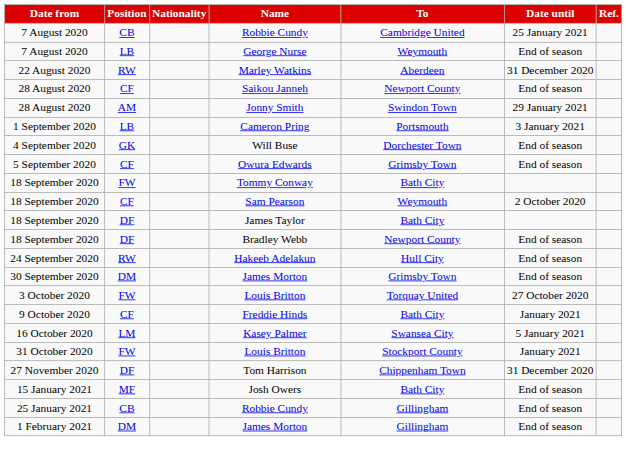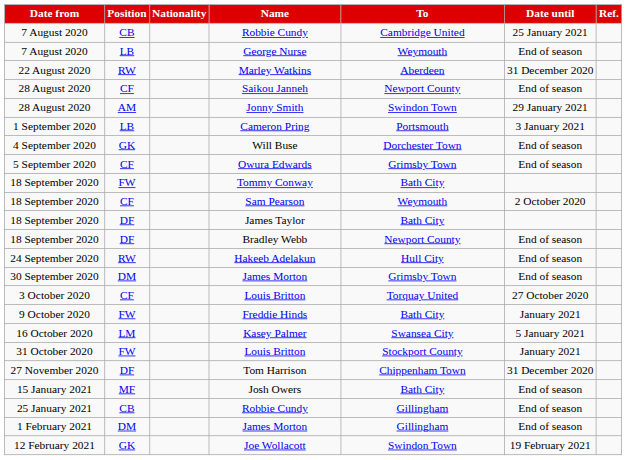 <table class="wikitable"  style="text-align:center; font-size:90%; ">
 <tr>
 <th style="background:#DD0000; color:#FFFFFF; width:120px;">Date from</th>
 <th style="background:#DD0000; color:#FFFFFF; width:50px;">Position</th>
 <th style="background:#DD0000; color:#FFFFFF; width:50px;">Nationality</th>
 <th style="background:#DD0000; color:#FFFFFF; width:160px;">Name</th>
 <th style="background:#DD0000; color:#FFFFFF; width:200px;">To</th>
 <th style="background:#DD0000; color:#FFFFFF; width:110px;">Date until</th>
 <th style="background:#DD0000; color:#FFFFFF; width:25px;">Ref.</th>
 </tr>
 <tr>
 <td>7 August 2020</td>
 <td><a href='#'>CB</a></td>
 <td></td>
 <td><a href='#'>Robbie Cundy</a></td>
 <td> <a href='#'>Cambridge United</a></td>
 <td>25 January 2021</td>
 <td></td>
 </tr>
 <tr>
 <td>7 August 2020</td>
 <td><a href='#'>LB</a></td>
 <td></td>
 <td><a href='#'>George Nurse</a></td>
 <td> <a href='#'>Weymouth</a></td>
 <td>End of season</td>
 <td></td>
 </tr>
 <tr>
 <td>22 August 2020</td>
 <td><a href='#'>RW</a></td>
 <td></td>
 <td><a href='#'>Marley Watkins</a></td>
 <td> <a href='#'>Aberdeen</a></td>
 <td>31 December 2020</td>
 <td></td>
 </tr>
 <tr>
 <td>28 August 2020</td>
 <td><a href='#'>CF</a></td>
 <td></td>
 <td><a href='#'>Saikou Janneh</a></td>
 <td> <a href='#'>Newport County</a></td>
 <td>End of season</td>
 <td></td>
 </tr>
 <tr>
 <td>28 August 2020</td>
 <td><a href='#'>AM</a></td>
 <td></td>
 <td><a href='#'>Jonny Smith</a></td>
 <td> <a href='#'>Swindon Town</a></td>
 <td>29 January 2021</td>
 <td></td>
 </tr>
 <tr>
 <td>1 September 2020</td>
 <td><a href='#'>LB</a></td>
 <td></td>
 <td><a href='#'>Cameron Pring</a></td>
 <td> <a href='#'>Portsmouth</a></td>
 <td>3 January 2021</td>
 <td></td>
 </tr>
 <tr>
 <td>4 September 2020</td>
 <td><a href='#'>GK</a></td>
 <td></td>
 <td>Will Buse</td>
 <td> <a href='#'>Dorchester Town</a></td>
 <td>End of season</td>
 <td></td>
 </tr>
 <tr>
 <td>5 September 2020</td>
 <td><a href='#'>CF</a></td>
 <td></td>
 <td><a href='#'>Owura Edwards</a></td>
 <td> <a href='#'>Grimsby Town</a></td>
 <td>End of season</td>
 <td></td>
 </tr>
 <tr>
 <td>18 September 2020</td>
 <td><a href='#'>FW</a></td>
 <td></td>
 <td><a href='#'>Tommy Conway</a></td>
 <td> <a href='#'>Bath City</a></td>
 <td></td>
 <td></td>
 </tr>
 <tr>
 <td>18 September 2020</td>
 <td><a href='#'>CF</a></td>
 <td></td>
 <td><a href='#'>Sam Pearson</a></td>
 <td> <a href='#'>Weymouth</a></td>
 <td>2 October 2020</td>
 <td></td>
 </tr>
 <tr>
 <td>18 September 2020</td>
 <td><a href='#'>DF</a></td>
 <td></td>
 <td>James Taylor</td>
 <td> <a href='#'>Bath City</a></td>
 <td></td>
 <td></td>
 </tr>
 <tr>
 <td>18 September 2020</td>
 <td><a href='#'>DF</a></td>
 <td></td>
 <td>Bradley Webb</td>
 <td> <a href='#'>Newport County</a></td>
 <td>End of season</td>
 <td></td>
 </tr>
 <tr>
 <td>24 September 2020</td>
 <td><a href='#'>RW</a></td>
 <td></td>
 <td><a href='#'>Hakeeb Adelakun</a></td>
 <td> <a href='#'>Hull City</a></td>
 <td>End of season</td>
 <td></td>
 </tr>
 <tr>
 <td>30 September 2020</td>
 <td><a href='#'>DM</a></td>
 <td></td>
 <td><a href='#'>James Morton</a></td>
 <td> <a href='#'>Grimsby Town</a></td>
 <td>End of season</td>
 <td></td>
 </tr>
 <tr>
 <td>3 October 2020</td>
-<td><a href='#'>FW</a></td>
+<td><a href='#'>CF</a></td>
 <td></td>
 <td><a href='#'>Louis Britton</a></td>
 <td> <a href='#'>Torquay United</a></td>
 <td>27 October 2020</td>
 <td></td>
 </tr>
 <tr>
 <td>9 October 2020</td>
-<td><a href='#'>CF</a></td>
+<td><a href='#'>FW</a></td>
 <td></td>
 <td><a href='#'>Freddie Hinds</a></td>
 <td> <a href='#'>Bath City</a></td>
 <td>January 2021</td>
 <td></td>
 </tr>
 <tr>
 <td>16 October 2020</td>
 <td><a href='#'>LM</a></td>
 <td></td>
 <td><a href='#'>Kasey Palmer</a></td>
 <td> <a href='#'>Swansea City</a></td>
 <td>5 January 2021</td>
 <td></td>
 </tr>
 <tr>
 <td>31 October 2020</td>
 <td><a href='#'>FW</a></td>
 <td></td>
 <td><a href='#'>Louis Britton</a></td>
 <td> <a href='#'>Stockport County</a></td>
 <td>January 2021</td>
 <td></td>
 </tr>
 <tr>
 <td>27 November 2020</td>
 <td><a href='#'>DF</a></td>
 <td></td>
 <td>Tom Harrison</td>
 <td> <a href='#'>Chippenham Town</a></td>
 <td>31 December 2020</td>
 <td></td>
 </tr>
 <tr>
 <td>15 January 2021</td>
 <td><a href='#'>MF</a></td>
 <td></td>
 <td>Josh Owers</td>
 <td> <a href='#'>Bath City</a></td>
 <td>End of season</td>
 <td></td>
 </tr>
 <tr>
 <td>25 January 2021</td>
 <td><a href='#'>CB</a></td>
 <td></td>
 <td><a href='#'>Robbie Cundy</a></td>
 <td> <a href='#'>Gillingham</a></td>
 <td>End of season</td>
 <td></td>
 </tr>
 <tr>
 <td>1 February 2021</td>
 <td><a href='#'>DM</a></td>
 <td></td>
 <td><a href='#'>James Morton</a></td>
 <td> <a href='#'>Gillingham</a></td>
 <td>End of season</td>
 <td></td>
 </tr>
+<tr>
+<td>12 February 2021</td>
+<td><a href='#'>GK</a></td>
+<td></td>
+<td><a href='#'>Joe Wollacott</a></td>
+<td> <a href='#'>Swindon Town</a></td>
+<td>19 February 2021</td>
+<td></td>
+</tr>
 </table>
